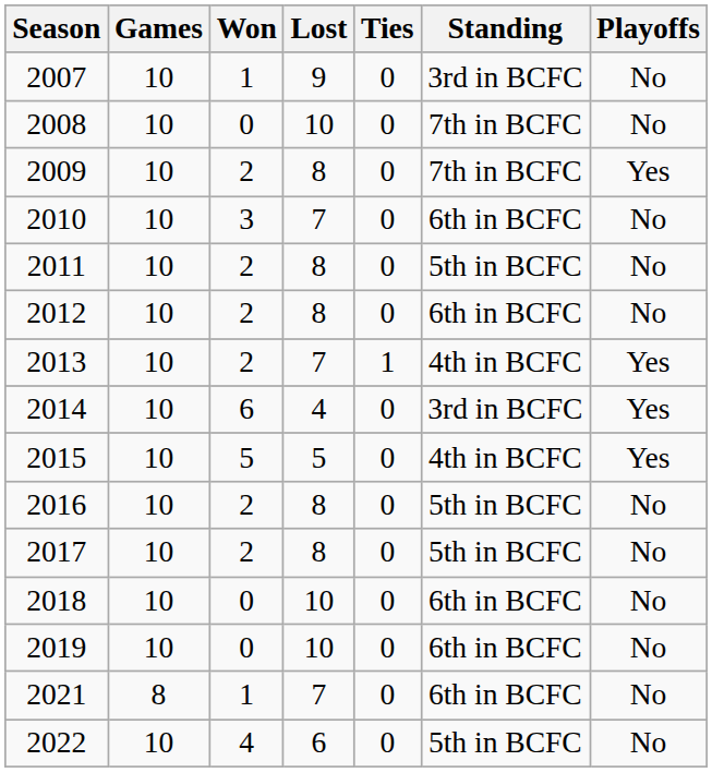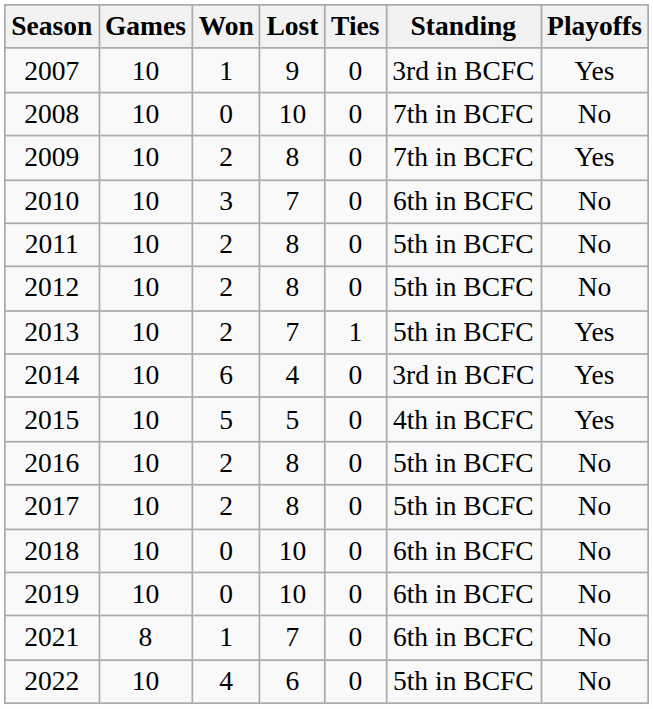 <table class="wikitable" style="text-align:center">
 <tr>
 <th>Season</th>
 <th>Games</th>
 <th>Won</th>
 <th>Lost</th>
 <th>Ties</th>
 <th>Standing</th>
 <th>Playoffs</th>
 </tr>
 <tr>
 <td>2007</td>
 <td>10</td>
 <td>1</td>
 <td>9</td>
 <td>0</td>
 <td>3rd in BCFC</td>
-<td>No</td>
+<td>Yes</td>
 </tr>
 <tr>
 <td>2008</td>
 <td>10</td>
 <td>0</td>
 <td>10</td>
 <td>0</td>
 <td>7th in BCFC</td>
 <td>No</td>
 </tr>
 <tr>
 <td>2009</td>
 <td>10</td>
 <td>2</td>
 <td>8</td>
 <td>0</td>
 <td>7th in BCFC</td>
 <td>Yes</td>
 </tr>
 <tr>
 <td>2010</td>
 <td>10</td>
 <td>3</td>
 <td>7</td>
 <td>0</td>
 <td>6th in BCFC</td>
 <td>No</td>
 </tr>
 <tr>
 <td>2011</td>
 <td>10</td>
 <td>2</td>
 <td>8</td>
 <td>0</td>
 <td>5th in BCFC</td>
 <td>No</td>
 </tr>
 <tr>
 <td>2012</td>
 <td>10</td>
 <td>2</td>
 <td>8</td>
 <td>0</td>
-<td>6th in BCFC</td>
+<td>5th in BCFC</td>
 <td>No</td>
 </tr>
 <tr>
 <td>2013</td>
 <td>10</td>
 <td>2</td>
 <td>7</td>
 <td>1</td>
-<td>4th in BCFC</td>
+<td>5th in BCFC</td>
 <td>Yes</td>
 </tr>
 <tr>
 <td>2014</td>
 <td>10</td>
 <td>6</td>
 <td>4</td>
 <td>0</td>
 <td>3rd in BCFC</td>
 <td>Yes</td>
 </tr>
 <tr>
 <td>2015</td>
 <td>10</td>
 <td>5</td>
 <td>5</td>
 <td>0</td>
 <td>4th in BCFC</td>
 <td>Yes</td>
 </tr>
 <tr>
 <td>2016</td>
 <td>10</td>
 <td>2</td>
 <td>8</td>
 <td>0</td>
 <td>5th in BCFC</td>
 <td>No</td>
 </tr>
 <tr>
 <td>2017</td>
 <td>10</td>
 <td>2</td>
 <td>8</td>
 <td>0</td>
 <td>5th in BCFC</td>
 <td>No</td>
 </tr>
 <tr>
 <td>2018</td>
 <td>10</td>
 <td>0</td>
 <td>10</td>
 <td>0</td>
 <td>6th in BCFC</td>
 <td>No</td>
 </tr>
 <tr>
 <td>2019</td>
 <td>10</td>
 <td>0</td>
 <td>10</td>
 <td>0</td>
 <td>6th in BCFC</td>
 <td>No</td>
 </tr>
 <tr>
 <td>2021</td>
 <td>8</td>
 <td>1</td>
 <td>7</td>
 <td>0</td>
 <td>6th in BCFC</td>
 <td>No</td>
 </tr>
 <tr>
 <td>2022</td>
 <td>10</td>
 <td>4</td>
 <td>6</td>
 <td>0</td>
 <td>5th in BCFC</td>
 <td>No</td>
 </tr>
 </table>
